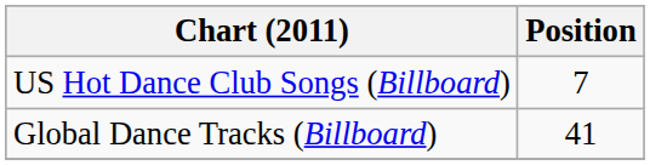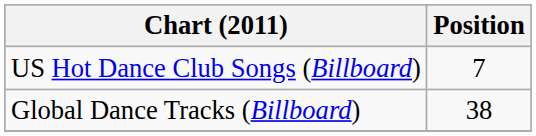 <table class="wikitable">
 <tr>
 <th>Chart (2011)</th>
 <th>Position</th>
 </tr>
 <tr>
 <td>US <a href='#'>Hot Dance Club Songs</a> (<em><a href='#'>Billboard</a></em>)</td>
 <td style="text-align:center;">7</td>
 </tr>
 <tr>
 <td>Global Dance Tracks (<em><a href='#'>Billboard</a></em>)</td>
-<td align=center>41</td>
+<td align=center>38</td>
 </tr>
 <tr>
 </tr>
 </table>
